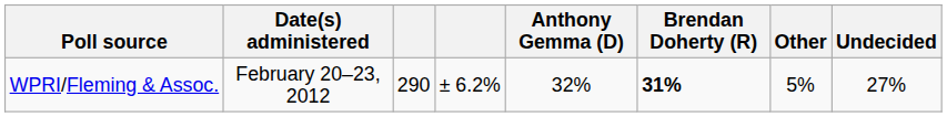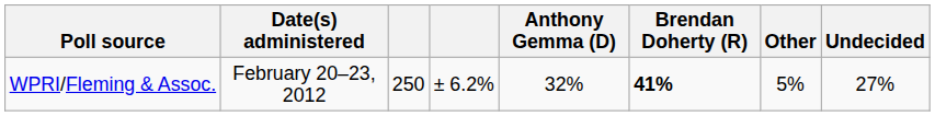 <table class="wikitable">
 <tr valign= bottom>
 <th>Poll source</th>
 <th style="width:130px;">Date(s)<br>administered</th>
 <th></th>
 <th></th>
 <th style="width:100px;">Anthony<br>Gemma (D)</th>
 <th style="width:100px;">Brendan<br>Doherty (R)</th>
 <th>Other</th>
 <th>Undecided</th>
 </tr>
 <tr>
 <td><a href='#'>WPRI</a>/<a href='#'>Fleming & Assoc.</a></td>
 <td align=center>February 20–23, 2012</td>
-<td align=center>290</td>
+<td align=center>250</td>
 <td align=center>± 6.2%</td>
 <td align=center>32%</td>
-<td><strong>31%</strong></td>
+<td><strong>41%</strong></td>
 <td align=center>5%</td>
 <td align=center>27%</td>
 </tr>
 </table>
